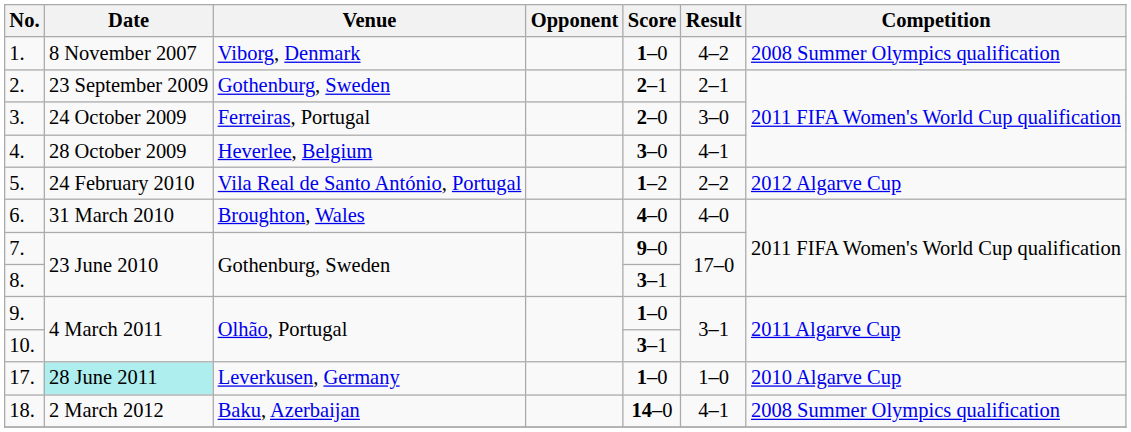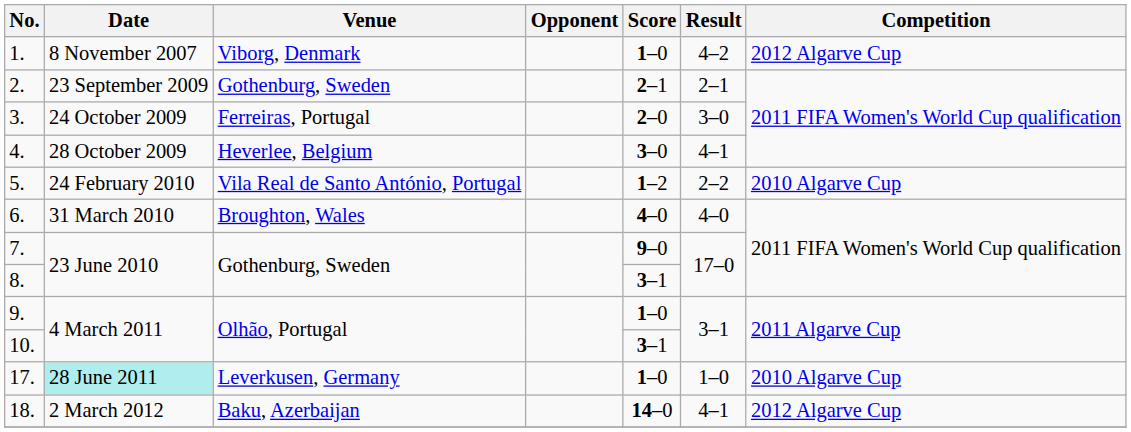 <table class="wikitable">
 <tr>
 <th>No.</th>
 <th>Date</th>
 <th>Venue</th>
 <th>Opponent</th>
 <th>Score</th>
 <th>Result</th>
 <th>Competition</th>
 </tr>
 <tr>
 <td>1.</td>
 <td>8 November 2007</td>
 <td><a href='#'>Viborg</a>, <a href='#'>Denmark</a></td>
 <td></td>
 <td align=center><strong>1</strong>–0</td>
 <td align=center>4–2</td>
-<td><a href='#'>2008 Summer Olympics qualification</a></td>
+<td><a href='#'>2012 Algarve Cup</a></td>
 </tr>
 <tr>
 <td>2.</td>
 <td>23 September 2009</td>
 <td><a href='#'>Gothenburg</a>, <a href='#'>Sweden</a></td>
 <td></td>
 <td align=center><strong>2</strong>–1</td>
 <td align=center>2–1</td>
 <td rowspan=3><a href='#'>2011 FIFA Women's World Cup qualification</a></td>
 </tr>
 <tr>
 <td>3.</td>
 <td>24 October 2009</td>
 <td><a href='#'>Ferreiras</a>, Portugal</td>
 <td></td>
 <td align=center><strong>2</strong>–0</td>
 <td align=center>3–0</td>
 </tr>
 <tr>
 <td>4.</td>
 <td>28 October 2009</td>
 <td><a href='#'>Heverlee</a>, <a href='#'>Belgium</a></td>
 <td></td>
 <td align=center><strong>3</strong>–0</td>
 <td align=center>4–1</td>
 </tr>
 <tr>
 <td>5.</td>
 <td>24 February 2010</td>
 <td><a href='#'>Vila Real de Santo António</a>, <a href='#'>Portugal</a></td>
 <td></td>
 <td align=center><strong>1</strong>–2</td>
 <td align=center>2–2</td>
-<td><a href='#'>2012 Algarve Cup</a></td>
+<td><a href='#'>2010 Algarve Cup</a></td>
 </tr>
 <tr>
 <td>6.</td>
 <td>31 March 2010</td>
 <td><a href='#'>Broughton</a>, <a href='#'>Wales</a></td>
 <td></td>
 <td align=center><strong>4</strong>–0</td>
 <td align=center>4–0</td>
 <td rowspan=3>2011 FIFA Women's World Cup qualification</td>
 </tr>
 <tr>
 <td>7.</td>
 <td rowspan=2>23 June 2010</td>
 <td rowspan=2>Gothenburg, Sweden</td>
 <td rowspan=2></td>
 <td align=center><strong>9</strong>–0</td>
 <td rowspan=2 align=center>17–0</td>
 </tr>
 <tr>
 <td>8.</td>
 <td align=center><strong>3</strong>–1</td>
 </tr>
 <tr>
 <td>9.</td>
 <td rowspan=2>4 March 2011</td>
 <td rowspan=2><a href='#'>Olhão</a>, Portugal</td>
 <td rowspan=2></td>
 <td align=center><strong>1</strong>–0</td>
 <td rowspan=2 align=center>3–1</td>
 <td rowspan=2><a href='#'>2011 Algarve Cup</a></td>
 </tr>
 <tr>
 <td>10.</td>
 <td align=center><strong>3</strong>–1</td>
 </tr>
 <tr>
 <td>17.</td>
 <td style="background: paleturquoise;">28 June 2011</td>
 <td><a href='#'>Leverkusen</a>, <a href='#'>Germany</a></td>
 <td></td>
 <td align=center><strong>1</strong>–0</td>
 <td align=center>1–0</td>
 <td><a href='#'>2010 Algarve Cup</a></td>
 </tr>
 <tr>
 <td>18.</td>
 <td>2 March 2012</td>
 <td><a href='#'>Baku</a>, <a href='#'>Azerbaijan</a></td>
 <td></td>
 <td align=center><strong>14</strong>–0</td>
 <td align=center>4–1</td>
-<td><a href='#'>2008 Summer Olympics qualification</a></td>
+<td><a href='#'>2012 Algarve Cup</a></td>
 </tr>
 <tr>
 </tr>
 </table>
